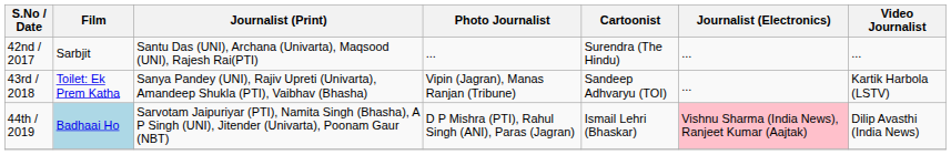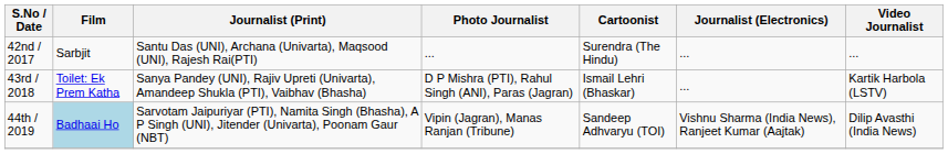 <table class="wikitable sortable">
 <tr>
 <th>S.No / Date</th>
 <th>Film</th>
 <th>Journalist (Print)</th>
 <th>Photo Journalist</th>
 <th>Cartoonist</th>
 <th>Journalist (Electronics)</th>
 <th>Video Journalist</th>
 </tr>
 <tr>
 <td>42nd / 2017</td>
 <td>Sarbjit</td>
 <td>Santu Das (UNI), Archana (Univarta), Maqsood (UNI), Rajesh  Rai(PTI)</td>
 <td>...</td>
 <td>Surendra (The Hindu)</td>
 <td>...</td>
 <td>...</td>
 </tr>
 <tr>
 <td>43rd / 2018 </td>
 <td><a href='#'>Toilet: Ek Prem Katha</a></td>
 <td>Sanya Pandey (UNI), Rajiv Upreti (Univarta), Amandeep Shukla (PTI), Vaibhav (Bhasha)</td>
-<td>Vipin (Jagran), Manas Ranjan (Tribune)</td>
-<td>Sandeep Adhvaryu (TOI)</td>
+<td>D P Mishra (PTI), Rahul Singh (ANI), Paras (Jagran)</td>
+<td>Ismail Lehri (Bhaskar)</td>
 <td>...</td>
 <td>Kartik Harbola (LSTV)</td>
 </tr>
 <tr>
 <td>44th / 2019</td>
 <td style="background: lightblue;"><a href='#'>Badhaai Ho</a></td>
 <td>Sarvotam Jaipuriyar (PTI), Namita Singh (Bhasha), A P Singh (UNI), Jitender (Univarta), Poonam Gaur (NBT)</td>
-<td>D P Mishra (PTI), Rahul Singh (ANI), Paras (Jagran)</td>
-<td>Ismail Lehri (Bhaskar)</td>
-<td style="background: pink;">Vishnu Sharma (India News), Ranjeet Kumar (Aajtak)</td>
+<td>Vipin (Jagran), Manas Ranjan (Tribune)</td>
+<td>Sandeep Adhvaryu (TOI)</td>
+<td>Vishnu Sharma (India News), Ranjeet Kumar (Aajtak)</td>
 <td>Dilip Avasthi (India News)</td>
 </tr>
 <tr>
 </tr>
 </table>
